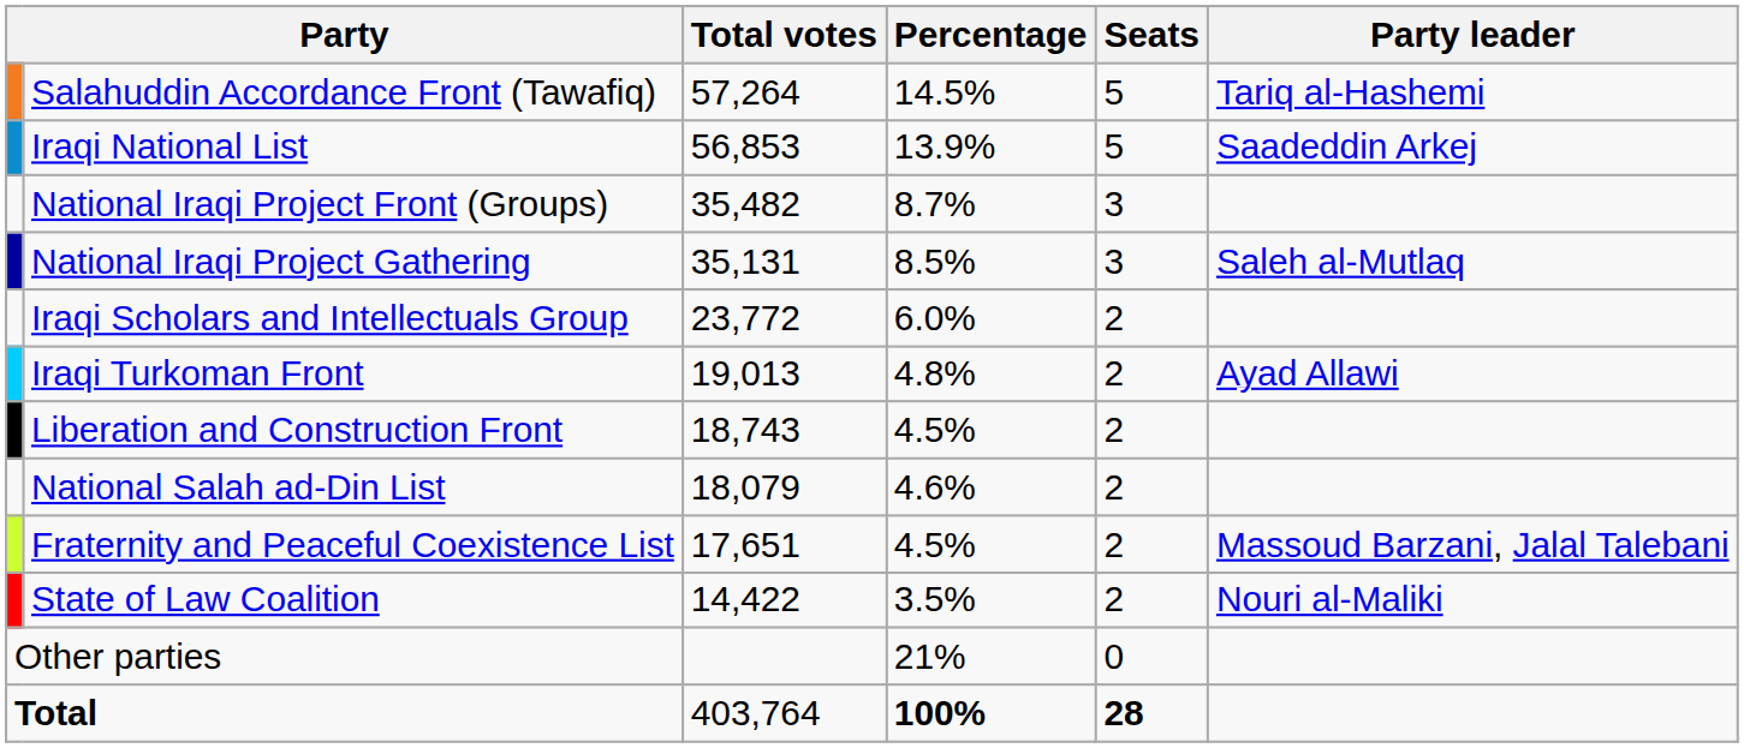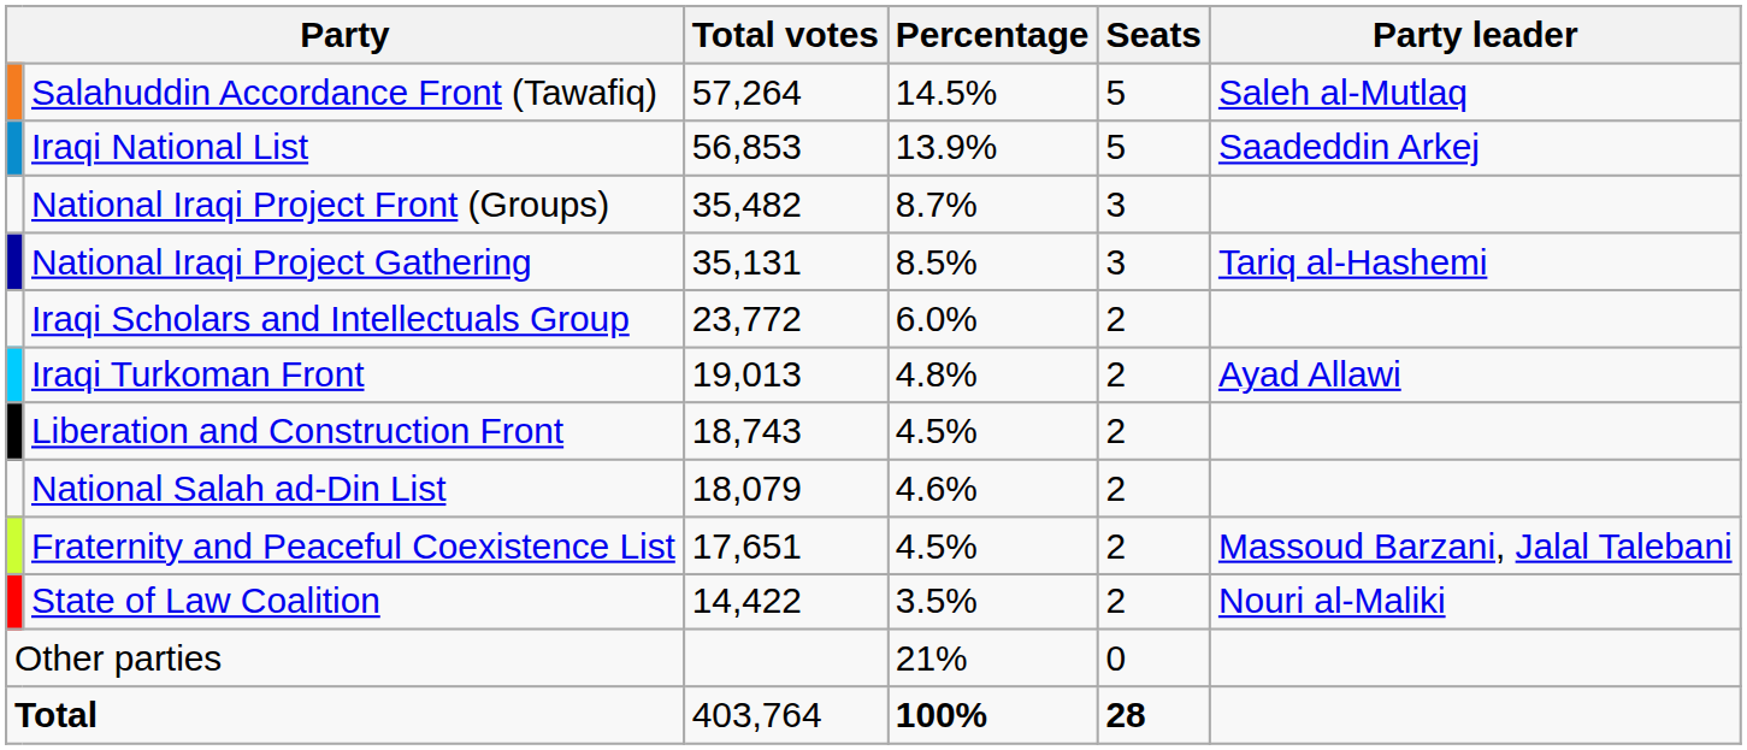 <table class="wikitable" style="border:1px solid #8888aa; background:#f8f8f8; padding:0; font-size:90%;">
 <tr>
 <th colspan=2>Party</th>
 <th>Total votes</th>
 <th>Percentage</th>
 <th>Seats</th>
 <th>Party leader</th>
 </tr>
 <tr>
 <td style="background:#f47c20;"></td>
 <td><a href='#'>Salahuddin Accordance Front</a> (Tawafiq)</td>
 <td>57,264</td>
 <td>14.5%</td>
 <td>5</td>
-<td><a href='#'>Tariq al-Hashemi</a></td>
+<td><a href='#'>Saleh al-Mutlaq</a></td>
 </tr>
 <tr>
 <td style="background:#098dcd;"></td>
 <td><a href='#'>Iraqi National List</a></td>
 <td>56,853</td>
 <td>13.9%</td>
 <td>5</td>
 <td><a href='#'>Saadeddin Arkej</a></td>
 </tr>
 <tr>
 <td></td>
 <td><a href='#'>National Iraqi Project Front</a> (Groups)</td>
 <td>35,482</td>
 <td>8.7%</td>
 <td>3</td>
 <td></td>
 </tr>
 <tr>
 <td style="background:#00009f;"></td>
 <td><a href='#'>National Iraqi Project Gathering</a></td>
 <td>35,131</td>
 <td>8.5%</td>
 <td>3</td>
-<td><a href='#'>Saleh al-Mutlaq</a></td>
+<td><a href='#'>Tariq al-Hashemi</a></td>
 </tr>
 <tr>
 <td></td>
 <td><a href='#'>Iraqi Scholars and Intellectuals Group</a></td>
 <td>23,772</td>
 <td>6.0%</td>
 <td>2</td>
 <td></td>
 </tr>
 <tr>
 <td style="background:#0cf;"></td>
 <td><a href='#'>Iraqi Turkoman Front</a></td>
 <td>19,013</td>
 <td>4.8%</td>
 <td>2</td>
 <td><a href='#'>Ayad Allawi</a></td>
 </tr>
 <tr>
 <td style="background:#000;"></td>
 <td><a href='#'>Liberation and Construction Front</a></td>
 <td>18,743</td>
 <td>4.5%</td>
 <td>2</td>
 <td></td>
 </tr>
 <tr>
 <td></td>
 <td><a href='#'>National Salah ad-Din List</a></td>
 <td>18,079</td>
 <td>4.6%</td>
 <td>2</td>
 <td></td>
 </tr>
 <tr>
 <td style="background:#cf3;"></td>
 <td><a href='#'>Fraternity and Peaceful Coexistence List</a></td>
 <td>17,651</td>
 <td>4.5%</td>
 <td>2</td>
 <td><a href='#'>Massoud Barzani</a>, <a href='#'>Jalal Talebani</a></td>
 </tr>
 <tr>
 <td style="background:#f00;"></td>
 <td><a href='#'>State of Law Coalition</a></td>
 <td>14,422</td>
 <td>3.5%</td>
 <td>2</td>
 <td><a href='#'>Nouri al-Maliki</a></td>
 </tr>
 <tr>
 <td colspan=2>Other parties</td>
 <td></td>
 <td>21%</td>
 <td>0</td>
 <td></td>
 </tr>
 <tr>
 <td colspan=2><strong>Total</strong></td>
 <td>403,764</td>
 <td><strong>100%</strong></td>
 <td><strong>28</strong></td>
 <td></td>
 </tr>
 </table>
